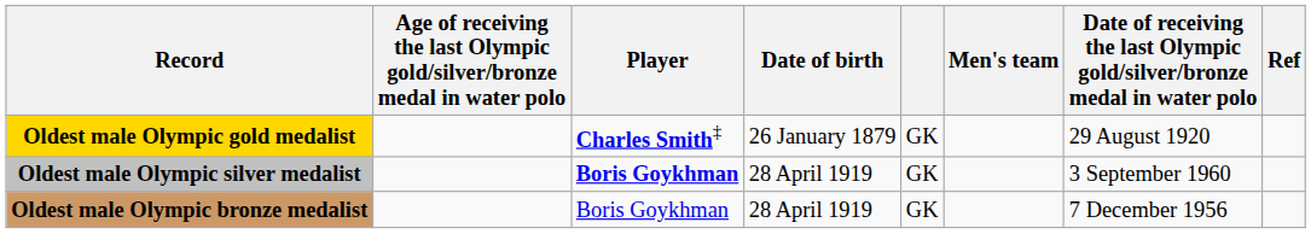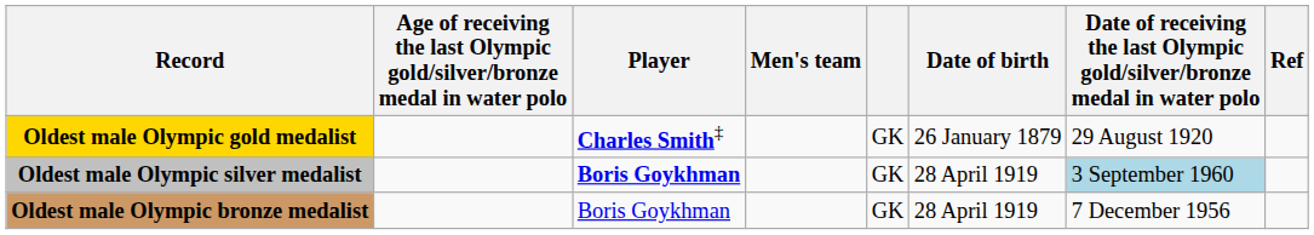 <table class="wikitable col5center col6right col7right col8center" style="margin-left: 1em;">
 <tr>
 <th scope="col">Record</th>
 <th scope="col">Age of receiving<br>the last Olympic<br>gold/silver/bronze<br>medal in water polo</th>
 <th scope="col">Player</th>
+<th scope="col">Men's team</th>
+<th scope="col"></th>
 <th scope="col">Date of birth</th>
-<th scope="col"></th>
-<th scope="col">Men's team</th>
 <th scope="col">Date of receiving<br>the last Olympic<br>gold/silver/bronze<br>medal in water polo</th>
 <th scope="col">Ref</th>
 </tr>
 <tr>
 <th scope="row" style="background: gold;">Oldest male Olympic gold medalist</th>
 <td></td>
 <td><strong><a href='#'>Charles Smith</a></strong><sup>‡</sup></td>
+<td></td>
+<td>GK</td>
 <td>26 January 1879</td>
-<td>GK</td>
-<td></td>
 <td>29 August 1920</td>
 <td></td>
 </tr>
 <tr>
 <th scope="row" style="background: silver;">Oldest male Olympic silver medalist</th>
 <td></td>
 <td><strong><a href='#'>Boris Goykhman</a></strong></td>
+<td></td>
+<td>GK</td>
 <td>28 April 1919</td>
-<td>GK</td>
-<td></td>
-<td>3 September 1960</td>
+<td style="background: lightblue;">3 September 1960</td>
 <td></td>
 </tr>
 <tr>
 <th scope="row" style="background: #cc9966;">Oldest male Olympic bronze medalist</th>
 <td></td>
 <td><a href='#'>Boris Goykhman</a></td>
+<td></td>
+<td>GK</td>
 <td>28 April 1919</td>
-<td>GK</td>
-<td></td>
 <td>7 December 1956</td>
 <td></td>
 </tr>
 </table>
